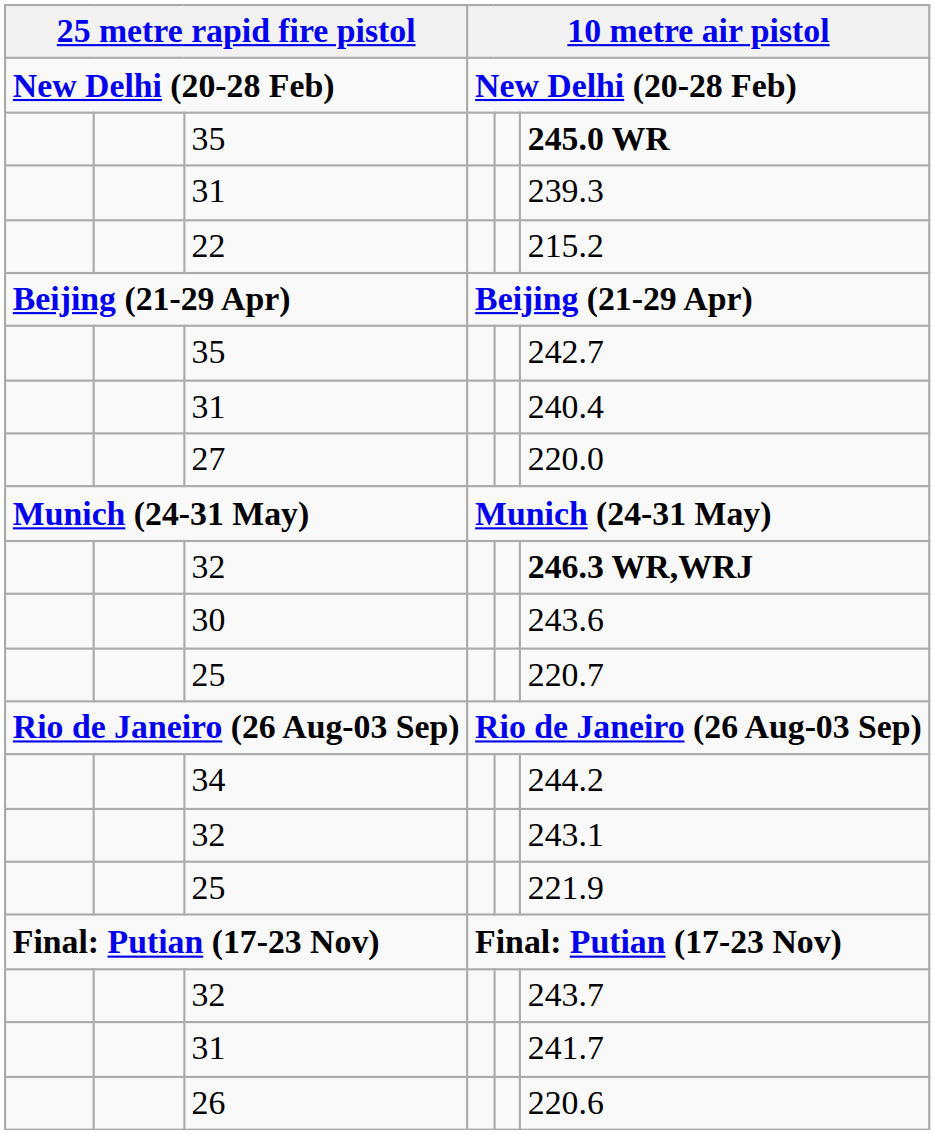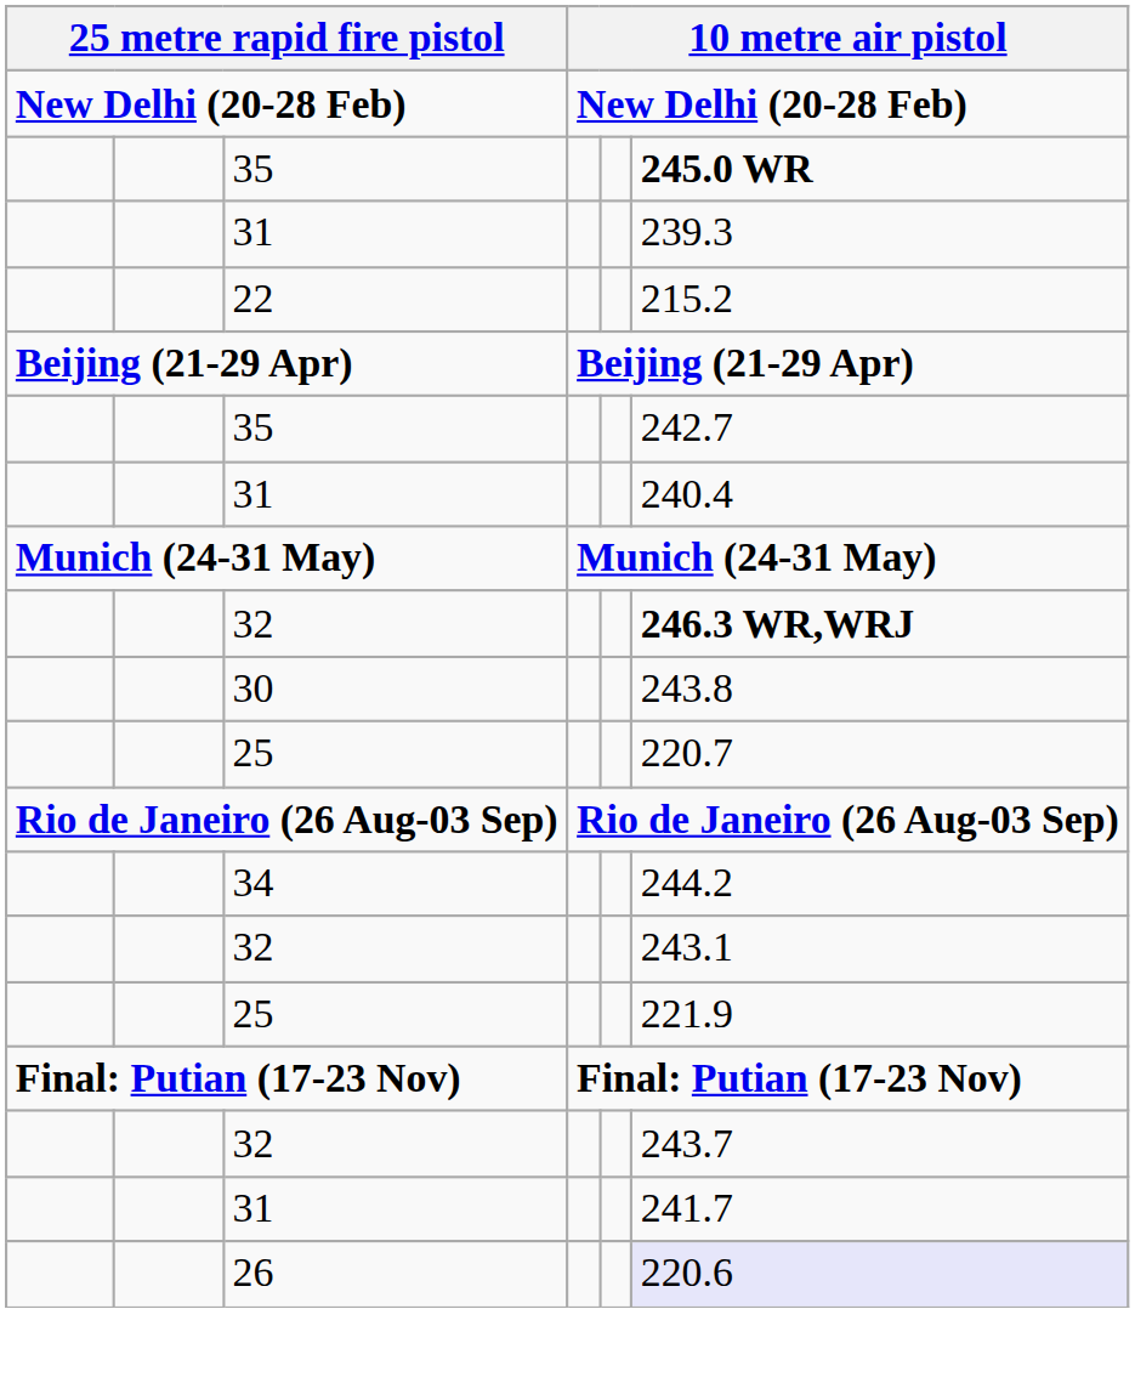 <table class="wikitable">
 <tr>
 <th colspan="3"><a href='#'>25 metre rapid fire pistol</a></th>
 <th colspan="3"><a href='#'>10 metre air pistol</a></th>
 </tr>
 <tr>
 <td colspan="3"><strong><a href='#'>New Delhi</a>  (20-28 Feb)</strong></td>
 <td colspan="3"><strong><a href='#'>New Delhi</a>  (20-28 Feb)</strong></td>
 </tr>
 <tr>
 <td></td>
 <td></td>
 <td>35</td>
 <td></td>
 <td></td>
 <td><strong>245.0 WR</strong></td>
 </tr>
 <tr>
 <td></td>
 <td></td>
 <td>31</td>
 <td></td>
 <td></td>
 <td>239.3</td>
 </tr>
 <tr>
 <td></td>
 <td></td>
 <td>22</td>
 <td></td>
 <td></td>
 <td>215.2</td>
 </tr>
 <tr>
 <td colspan="3"><strong><a href='#'>Beijing</a></strong> <strong> (21-29 Apr)</strong></td>
 <td colspan="3"><strong><a href='#'>Beijing</a></strong> <strong> (21-29 Apr)</strong></td>
 </tr>
 <tr>
 <td></td>
 <td></td>
 <td>35</td>
 <td></td>
 <td></td>
 <td>242.7</td>
 </tr>
 <tr>
 <td></td>
 <td></td>
 <td>31</td>
 <td></td>
 <td></td>
 <td>240.4</td>
 </tr>
 <tr>
-<td></td>
-<td></td>
-<td>27</td>
-<td></td>
-<td></td>
-<td>220.0</td>
-</tr>
-<tr>
 <td colspan="3"><strong><a href='#'>Munich</a>  </strong> <strong>(24-31 May)</strong></td>
 <td colspan="3"><strong><a href='#'>Munich</a>  </strong> <strong>(24-31 May)</strong></td>
 </tr>
 <tr>
 <td></td>
 <td></td>
 <td>32</td>
 <td></td>
 <td></td>
 <td><strong>246.3 WR,WRJ</strong></td>
 </tr>
 <tr>
 <td></td>
 <td></td>
 <td>30</td>
 <td></td>
 <td></td>
-<td>243.6</td>
+<td>243.8</td>
 </tr>
 <tr>
 <td></td>
 <td></td>
 <td>25</td>
 <td></td>
 <td></td>
 <td>220.7</td>
 </tr>
 <tr>
 <td colspan="3"><strong><a href='#'>Rio de Janeiro</a>  </strong> <strong>(26 Aug-03 Sep)</strong></td>
 <td colspan="3"><strong><a href='#'>Rio de Janeiro</a>  </strong> <strong>(26 Aug-03 Sep)</strong></td>
 </tr>
 <tr>
 <td></td>
 <td></td>
 <td>34</td>
 <td></td>
 <td></td>
 <td>244.2</td>
 </tr>
 <tr>
 <td></td>
 <td></td>
 <td>32</td>
 <td></td>
 <td></td>
 <td>243.1</td>
 </tr>
 <tr>
 <td></td>
 <td></td>
 <td>25</td>
 <td></td>
 <td></td>
 <td>221.9</td>
 </tr>
 <tr>
 <td colspan="3"><strong>Final: <a href='#'>Putian</a> </strong> <strong>(17-23 Nov)</strong></td>
 <td colspan="3"><strong>Final: <a href='#'>Putian</a> </strong> <strong>(17-23 Nov)</strong></td>
 </tr>
 <tr>
 <td></td>
 <td></td>
 <td>32</td>
 <td></td>
 <td></td>
 <td>243.7</td>
 </tr>
 <tr>
 <td></td>
 <td></td>
 <td>31</td>
 <td></td>
 <td></td>
 <td>241.7</td>
 </tr>
 <tr>
 <td></td>
 <td></td>
 <td>26</td>
 <td></td>
 <td></td>
-<td>220.6</td>
+<td style="background: lavender;">220.6</td>
 </tr>
 </table>
